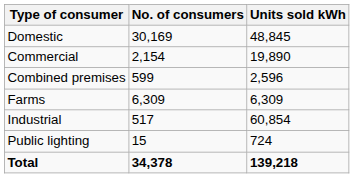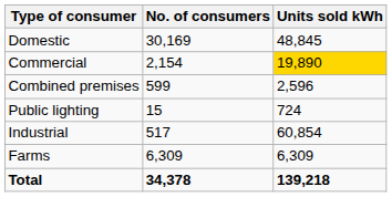 <table class="wikitable">
 <tr>
 <th>Type of consumer</th>
 <th>No. of consumers</th>
 <th>Units  sold kWh</th>
 </tr>
 <tr>
 <td>Domestic</td>
 <td>30,169</td>
 <td>48,845</td>
 </tr>
 <tr>
 <td>Commercial</td>
 <td>2,154</td>
-<td>19,890</td>
+<td style="background: gold;">19,890</td>
 </tr>
 <tr>
 <td>Combined  premises</td>
 <td>599</td>
 <td>2,596</td>
 </tr>
 <tr>
-<td>Farms</td>
-<td>6,309</td>
-<td>6,309</td>
+<td>Public  lighting</td>
+<td>15</td>
+<td>724</td>
 </tr>
 <tr>
 <td>Industrial</td>
 <td>517</td>
 <td>60,854</td>
 </tr>
 <tr>
-<td>Public  lighting</td>
-<td>15</td>
-<td>724</td>
+<td>Farms</td>
+<td>6,309</td>
+<td>6,309</td>
 </tr>
 <tr>
 <td><strong>Total</strong></td>
 <td><strong>34,378</strong></td>
 <td><strong>139,218</strong></td>
 </tr>
 </table>
